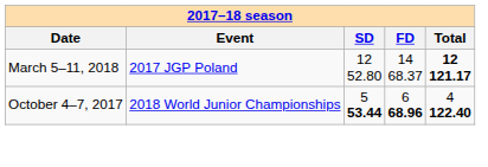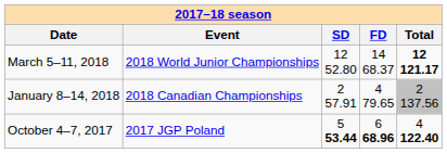 <table class="wikitable">
 <tr>
 <th style="background-color: #ffdead;" colspan=5 align="center"><a href='#'>2017–18 season</a></th>
 </tr>
 <tr>
 <th>Date</th>
 <th>Event</th>
 <th><a href='#'>SD</a></th>
 <th><a href='#'>FD</a></th>
 <th>Total</th>
 </tr>
 <tr>
 <td>March 5–11, 2018</td>
-<td><a href='#'>2017 JGP Poland</a></td>
+<td><a href='#'>2018 World Junior Championships</a></td>
 <td align=center>12 <br> 52.80</td>
 <td align=center>14 <br> 68.37</td>
 <td align=center><strong>12 <br> 121.17</strong></td>
 </tr>
 <tr>
+<td>January 8–14, 2018</td>
+<td><a href='#'>2018 Canadian Championships</a></td>
+<td align=center>2 <br> 57.91</td>
+<td align=center>4 <br> 79.65</td>
+<td align=center bgcolor=silver>2 <br> 137.56</td>
+</tr>
+<tr>
 <td>October 4–7, 2017</td>
-<td><a href='#'>2018 World Junior Championships</a></td>
+<td><a href='#'>2017 JGP Poland</a></td>
 <td align=center>5 <br> <strong>53.44</strong></td>
 <td align=center>6 <br> <strong>68.96</strong></td>
 <td align=center>4 <br> <strong>122.40</strong></td>
 </tr>
 </table>
